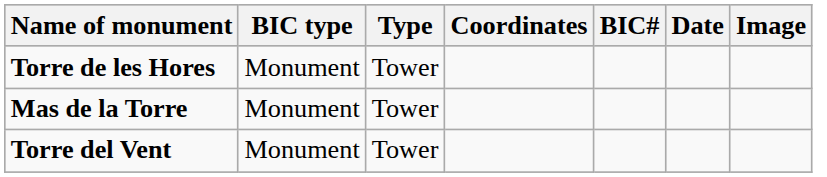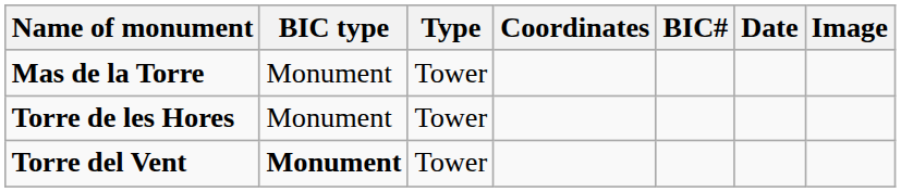 <table class="wikitable">
 <tr>
 <th>Name of monument</th>
 <th>BIC type</th>
 <th>Type</th>
 <th>Coordinates</th>
 <th>BIC#</th>
 <th>Date</th>
 <th>Image</th>
 </tr>
 <tr>
+<td><strong>Mas de la Torre</strong></td>
+<td>Monument</td>
+<td>Tower</td>
+<td></td>
+<td></td>
+<td></td>
+<td></td>
+</tr>
+<tr>
 <td><strong>Torre de les Hores</strong></td>
 <td>Monument</td>
 <td>Tower</td>
 <td></td>
 <td></td>
 <td></td>
 <td></td>
 </tr>
 <tr>
-<td><strong>Mas de la Torre</strong></td>
-<td>Monument</td>
-<td>Tower</td>
-<td></td>
-<td></td>
-<td></td>
-<td></td>
-</tr>
-<tr>
 <td><strong>Torre del Vent</strong></td>
-<td>Monument</td>
+<td><strong>Monument</strong></td>
 <td>Tower</td>
 <td></td>
 <td></td>
 <td></td>
 <td></td>
 </tr>
 </table>
